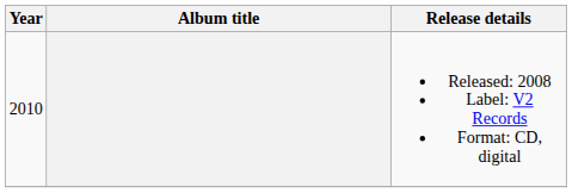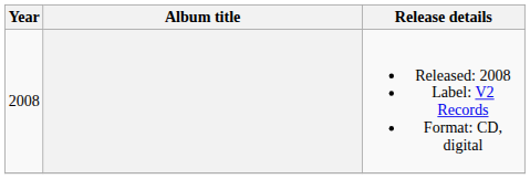 <table class="wikitable plainrowheaders" style="text-align:center;">
 <tr>
 <th>Year</th>
 <th scope="col" rowspan="1" style="width:20em;">Album title</th>
 <th scope="col" rowspan="1" style="width:10em;">Release details</th>
 </tr>
 <tr>
-<td>2010</td>
+<td>2008</td>
 <th></th>
 <td><br><ul><li>Released:  2008</li><li>Label: <a href='#'>V2 Records</a></li><li>Format: CD, digital</li></ul></td>
 </tr>
 <tr>
 </tr>
 </table>
